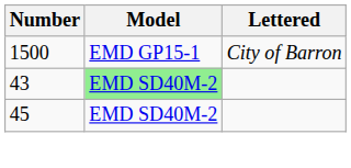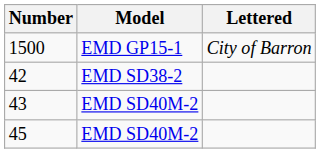 <table class="wikitable">
 <tr>
 <th>Number</th>
 <th>Model</th>
 <th>Lettered</th>
 </tr>
 <tr>
 <td>1500</td>
 <td><a href='#'>EMD GP15-1</a></td>
 <td><em>City of Barron</em></td>
 </tr>
 <tr>
+<td>42</td>
+<td><a href='#'>EMD SD38-2</a></td>
+<td></td>
+</tr>
+<tr>
 <td>43</td>
-<td style="background: lightgreen;"><a href='#'>EMD SD40M-2</a></td>
+<td><a href='#'>EMD SD40M-2</a></td>
 <td></td>
 </tr>
 <tr>
 <td>45</td>
 <td><a href='#'>EMD SD40M-2</a></td>
 <td></td>
 </tr>
 </table>
